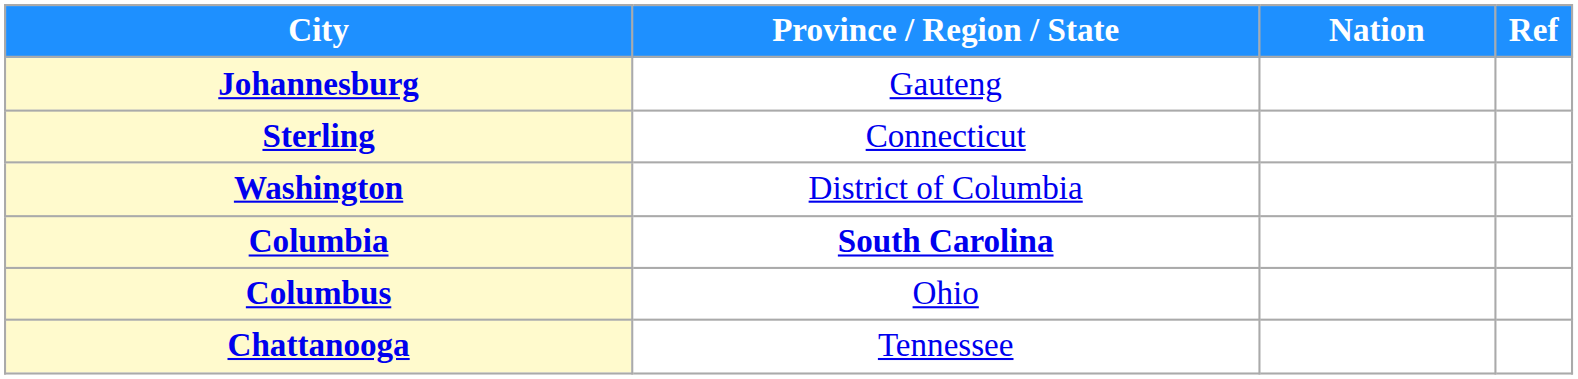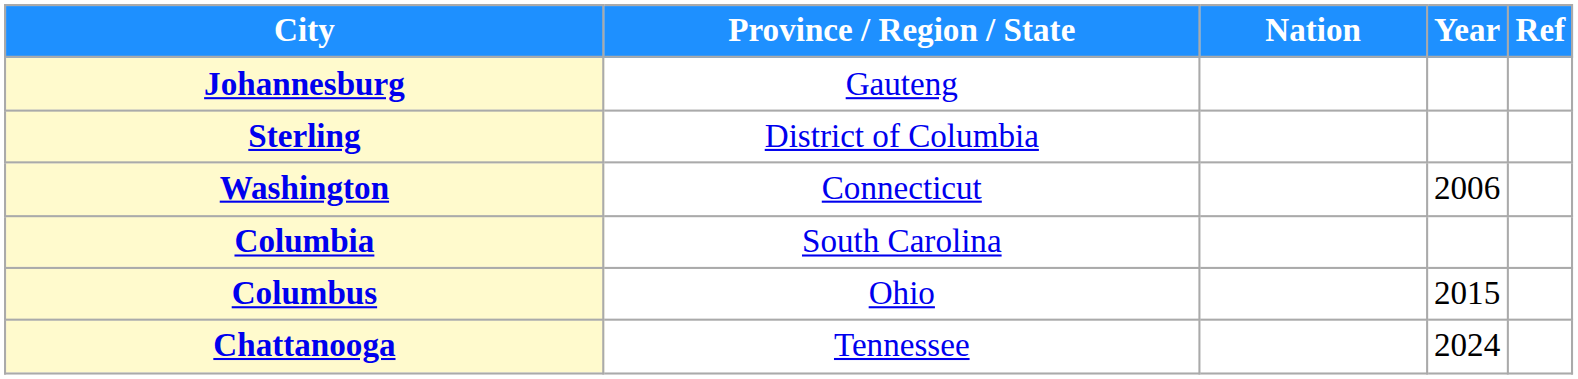 <table class="wikitable" style="text-align:center; background:white; width:60%;">
 <tr style="color:white;">
 <th ! style="background:#1E90FF; width: 40%;">City</th>
 <th ! style="background:#1E90FF; width:40%;">Province / Region / State</th>
 <th ! style="background:#1E90FF; width:15%;">Nation</th>
+<th ! style="background:#1E90FF; width:10%;">Year</th>
 <th ! style="background:#1E90FF; width:10%;">Ref</th>
 </tr>
 <tr>
 <td ! ! style="background:lemonchiffon;"> <strong><a href='#'>Johannesburg</a></strong></td>
 <td ! ! style="text-align:center;"><a href='#'>Gauteng</a></td>
 <td ! ! style="text-align:center;"></td>
 <td ! ! style="text-align:center;"></td>
+<td ! ! style="text-align:center;"></td>
 </tr>
 <tr>
 <td ! ! style="background:lemonchiffon;"><strong><a href='#'>Sterling</a></strong></td>
-<td ! ! style="text-align:center;"><a href='#'>Connecticut</a></td>
+<td ! ! style="text-align:center;"><a href='#'>District of Columbia</a></td>
+<td ! ! style="text-align:center;"></td>
 <td ! ! style="text-align:center;"></td>
 <td ! ! style="text-align:center;"></td>
 </tr>
 <tr>
 <td ! ! style="background:lemonchiffon;"> <strong><a href='#'>Washington</a></strong></td>
-<td ! ! style="text-align:center;"><a href='#'>District of Columbia</a></td>
+<td ! ! style="text-align:center;"><a href='#'>Connecticut</a></td>
 <td ! ! style="text-align:center;"></td>
+<td ! ! style="text-align:center;">2006</td>
 <td ! ! style="text-align:center;"></td>
 </tr>
 <tr>
 <td ! ! style="background:lemonchiffon;"><strong><a href='#'>Columbia</a></strong></td>
-<td ! ! style="text-align:center;"><strong><a href='#'>South Carolina</a></strong></td>
+<td ! ! style="text-align:center;"><a href='#'>South Carolina</a></td>
+<td ! ! style="text-align:center;"></td>
 <td ! ! style="text-align:center;"></td>
 <td ! ! style="text-align:center;"></td>
 </tr>
 <tr>
 <td ! ! style="background:lemonchiffon;"><strong><a href='#'>Columbus</a></strong></td>
 <td ! ! style="text-align:center;"><a href='#'>Ohio</a></td>
 <td ! ! style="text-align:center;"></td>
+<td ! ! style="text-align:center;">2015</td>
 <td ! ! style="text-align:center;"></td>
 </tr>
 <tr>
 <td ! ! style="background:lemonchiffon;"><strong><a href='#'>Chattanooga</a></strong></td>
 <td ! ! style="text-align:center;"><a href='#'>Tennessee</a></td>
 <td ! ! style="text-align:center;"></td>
+<td ! ! style="text-align:center;">2024</td>
 <td ! ! style="text-align:center;"></td>
 </tr>
 </table>
